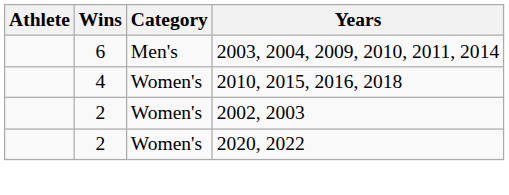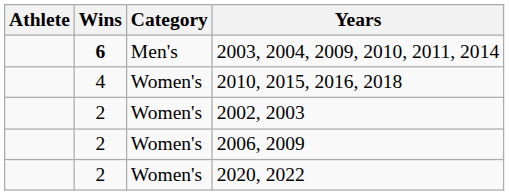 <table class="wikitable">
 <tr>
 <th>Athlete</th>
 <th>Wins</th>
 <th>Category</th>
 <th>Years</th>
 </tr>
 <tr>
 <td></td>
-<td align=center>6</td>
+<td align=center><strong>6</strong></td>
 <td>Men's</td>
 <td>2003, 2004, 2009, 2010, 2011, 2014</td>
 </tr>
 <tr>
 <td></td>
 <td align=center>4</td>
 <td>Women's</td>
 <td>2010, 2015, 2016, 2018</td>
 </tr>
 <tr>
 <td></td>
 <td align=center>2</td>
 <td>Women's</td>
 <td>2002, 2003</td>
 </tr>
 <tr>
 <td></td>
 <td align=center>2</td>
 <td>Women's</td>
+<td>2006, 2009</td>
+</tr>
+<tr>
+<td></td>
+<td align=center>2</td>
+<td>Women's</td>
 <td>2020, 2022</td>
 </tr>
 </table>
